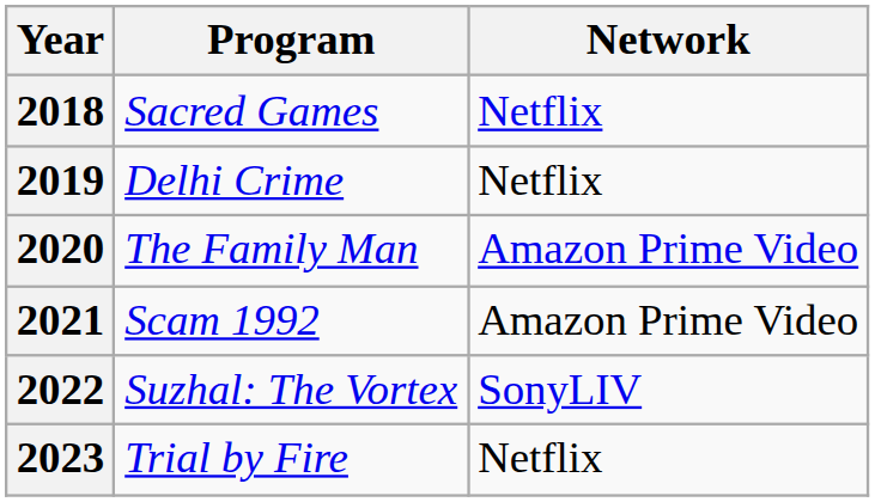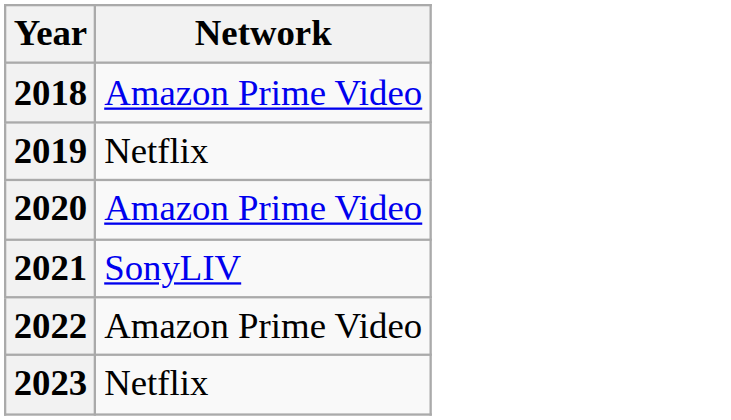 <table class="wikitable plainrowheaders">
 <tr>
 <th>Year</th>
-<th>Program</th>
 <th>Network</th>
 </tr>
 <tr>
 <th scope="row">2018</th>
-<td><em><a href='#'>Sacred Games</a></em></td>
-<td><a href='#'>Netflix</a></td>
+<td><a href='#'>Amazon Prime Video</a></td>
 </tr>
 <tr>
 <th scope="row">2019</th>
-<td><em><a href='#'>Delhi Crime</a></em></td>
 <td>Netflix</td>
 </tr>
 <tr>
 <th scope="row">2020</th>
-<td><em><a href='#'>The Family Man</a></em></td>
 <td><a href='#'>Amazon Prime Video</a></td>
 </tr>
 <tr>
 <th scope="row">2021</th>
-<td><em><a href='#'>Scam 1992</a></em></td>
+<td><a href='#'>SonyLIV</a></td>
+</tr>
+<tr>
+<th scope="row">2022</th>
 <td>Amazon Prime Video</td>
 </tr>
 <tr>
-<th scope="row">2022</th>
-<td><em><a href='#'>Suzhal: The Vortex</a></em></td>
-<td><a href='#'>SonyLIV</a></td>
-</tr>
-<tr>
 <th scope="row">2023</th>
-<td><em><a href='#'>Trial by Fire</a></em></td>
 <td>Netflix</td>
 </tr>
 </table>
